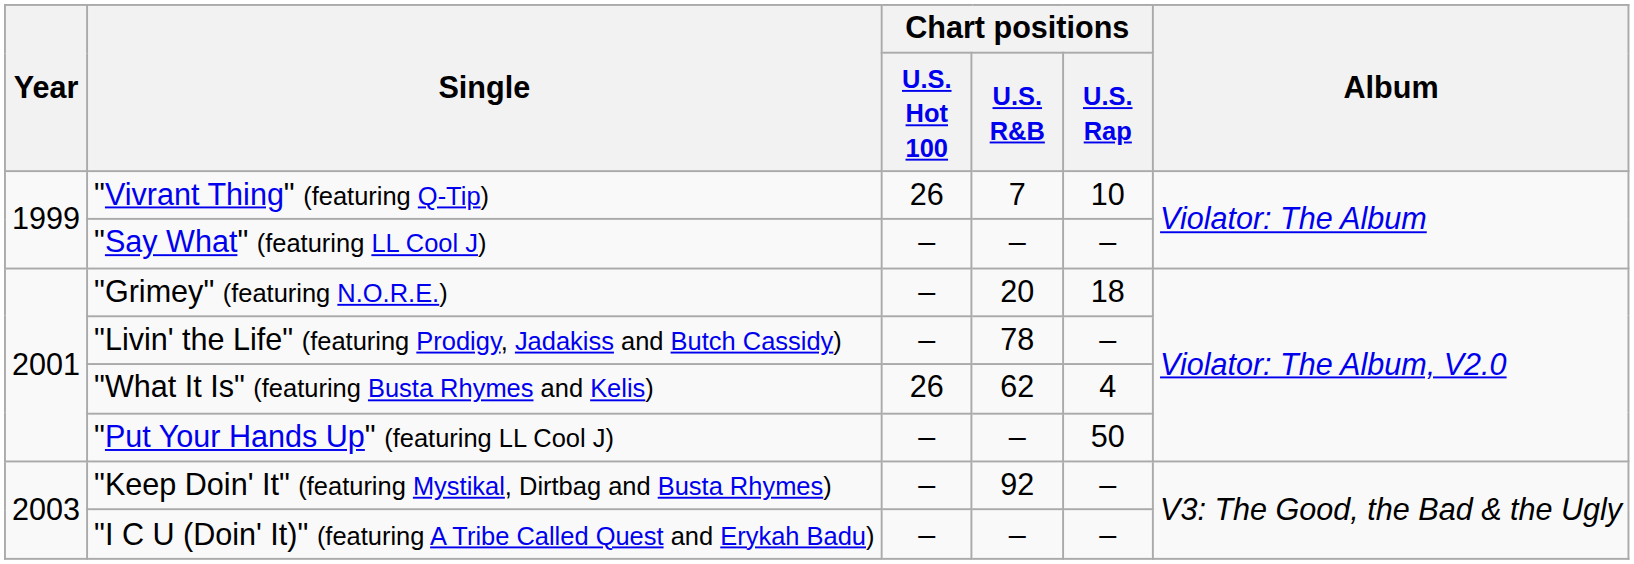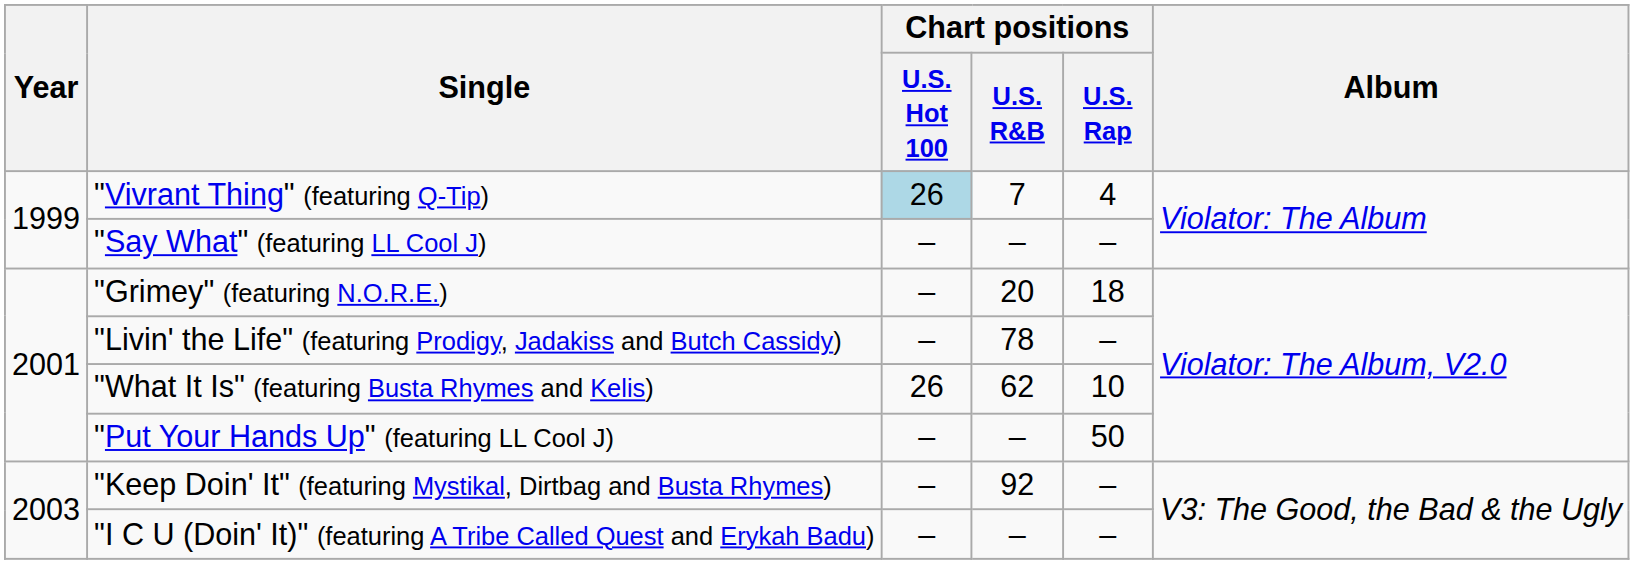 <table class="wikitable">
 <tr>
 <th rowspan="2">Year</th>
 <th rowspan="2">Single</th>
 <th colspan="3">Chart positions</th>
 <th rowspan="2">Album</th>
 </tr>
 <tr>
 <th width="40"><small><a href='#'>U.S. Hot 100</a></small></th>
 <th width="40"><small><a href='#'>U.S. R&B</a></small></th>
 <th width="40"><small><a href='#'>U.S. Rap</a></small></th>
 </tr>
 <tr>
 <td align="center" rowspan="2">1999</td>
 <td align="left">"<a href='#'>Vivrant Thing</a>" <small>(featuring <a href='#'>Q-Tip</a>)</small></td>
-<td align="center">26</td>
+<td align="center" style="background: lightblue;">26</td>
 <td align="center">7</td>
-<td align="center">10</td>
+<td align="center">4</td>
 <td align="left" rowspan="2"><em><a href='#'>Violator: The Album</a></em></td>
 </tr>
 <tr>
 <td align="left">"<a href='#'>Say What</a>" <small>(featuring <a href='#'>LL Cool J</a>)</small></td>
 <td align="center">–</td>
 <td align="center">–</td>
 <td align="center">–</td>
 </tr>
 <tr>
 <td align="center" rowspan="4">2001</td>
 <td align="left">"Grimey" <small>(featuring <a href='#'>N.O.R.E.</a>)</small></td>
 <td align="center">–</td>
 <td align="center">20</td>
 <td align="center">18</td>
 <td align="left" rowspan="4"><em><a href='#'>Violator: The Album, V2.0</a></em></td>
 </tr>
 <tr>
 <td align="left">"Livin' the Life" <small>(featuring <a href='#'>Prodigy</a>, <a href='#'>Jadakiss</a> and <a href='#'>Butch Cassidy</a>)</small></td>
 <td align="center">–</td>
 <td align="center">78</td>
 <td align="center">–</td>
 </tr>
 <tr>
 <td align="left">"What It Is" <small>(featuring <a href='#'>Busta Rhymes</a> and <a href='#'>Kelis</a>)</small></td>
 <td align="center">26</td>
 <td align="center">62</td>
-<td align="center">4</td>
+<td align="center">10</td>
 </tr>
 <tr>
 <td align="left">"<a href='#'>Put Your Hands Up</a>" <small>(featuring LL Cool J)</small></td>
 <td align="center">–</td>
 <td align="center">–</td>
 <td align="center">50</td>
 </tr>
 <tr>
 <td align="center" rowspan="2">2003</td>
 <td>"Keep Doin' It" <small>(featuring <a href='#'>Mystikal</a>, Dirtbag and <a href='#'>Busta Rhymes</a>)</small></td>
 <td align="center">–</td>
 <td align="center">92</td>
 <td align="center">–</td>
 <td align="center" rowspan="2"><em>V3: The Good, the Bad & the Ugly</em></td>
 </tr>
 <tr>
 <td>"I C U (Doin' It)" <small>(featuring <a href='#'>A Tribe Called Quest</a> and <a href='#'>Erykah Badu</a>)</small></td>
 <td align="center">–</td>
 <td align="center">–</td>
 <td align="center">–</td>
 </tr>
 </table>
